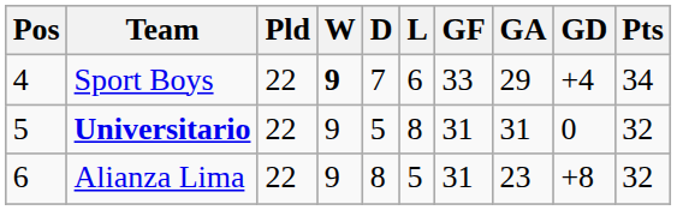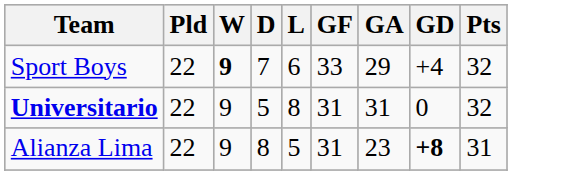 <table class="wikitable">
 <tr>
-<th><abbr>Pos</abbr></th>
 <th>Team</th>
 <th><abbr>Pld</abbr></th>
 <th><abbr>W</abbr></th>
 <th><abbr>D</abbr></th>
 <th><abbr>L</abbr></th>
 <th><abbr>GF</abbr></th>
 <th><abbr>GA</abbr></th>
 <th><abbr>GD</abbr></th>
 <th><abbr>Pts</abbr></th>
 </tr>
 <tr>
-<td>4</td>
 <td><a href='#'>Sport Boys</a></td>
 <td>22</td>
 <td><strong>9</strong></td>
 <td>7</td>
 <td>6</td>
 <td>33</td>
 <td>29</td>
 <td>+4</td>
-<td>34</td>
+<td>32</td>
 </tr>
 <tr>
-<td>5</td>
 <td><a href='#'><strong>Universitario</strong></a></td>
 <td>22</td>
 <td>9</td>
 <td>5</td>
 <td>8</td>
 <td>31</td>
 <td>31</td>
 <td>0</td>
 <td>32</td>
 </tr>
 <tr>
-<td>6</td>
 <td><a href='#'>Alianza Lima</a></td>
 <td>22</td>
 <td>9</td>
 <td>8</td>
 <td>5</td>
 <td>31</td>
 <td>23</td>
-<td>+8</td>
-<td>32</td>
+<td><strong>+8</strong></td>
+<td>31</td>
 </tr>
 </table>
